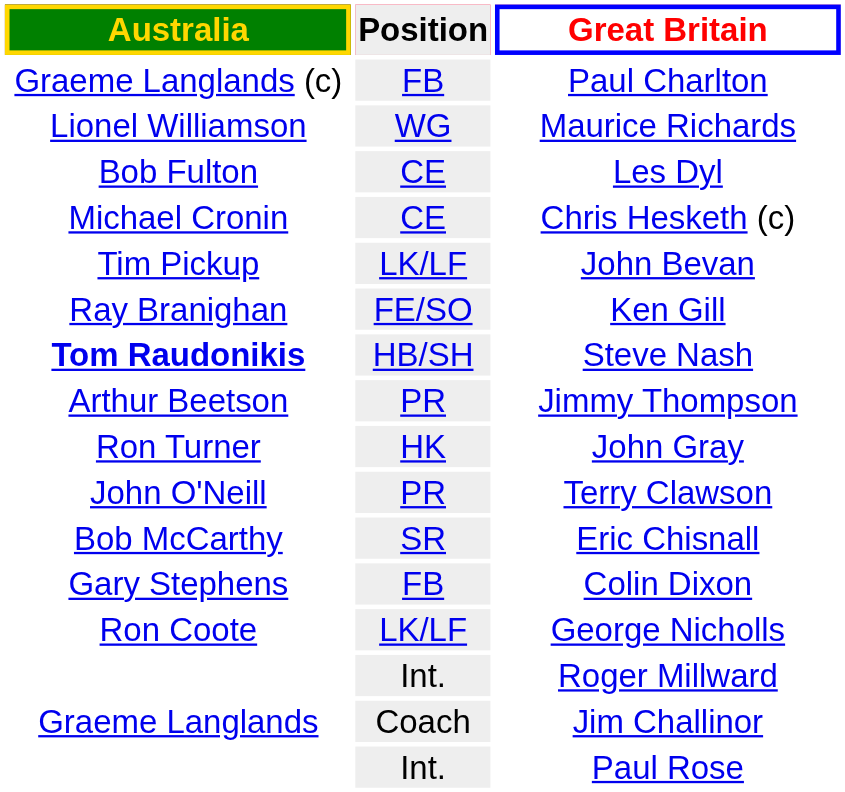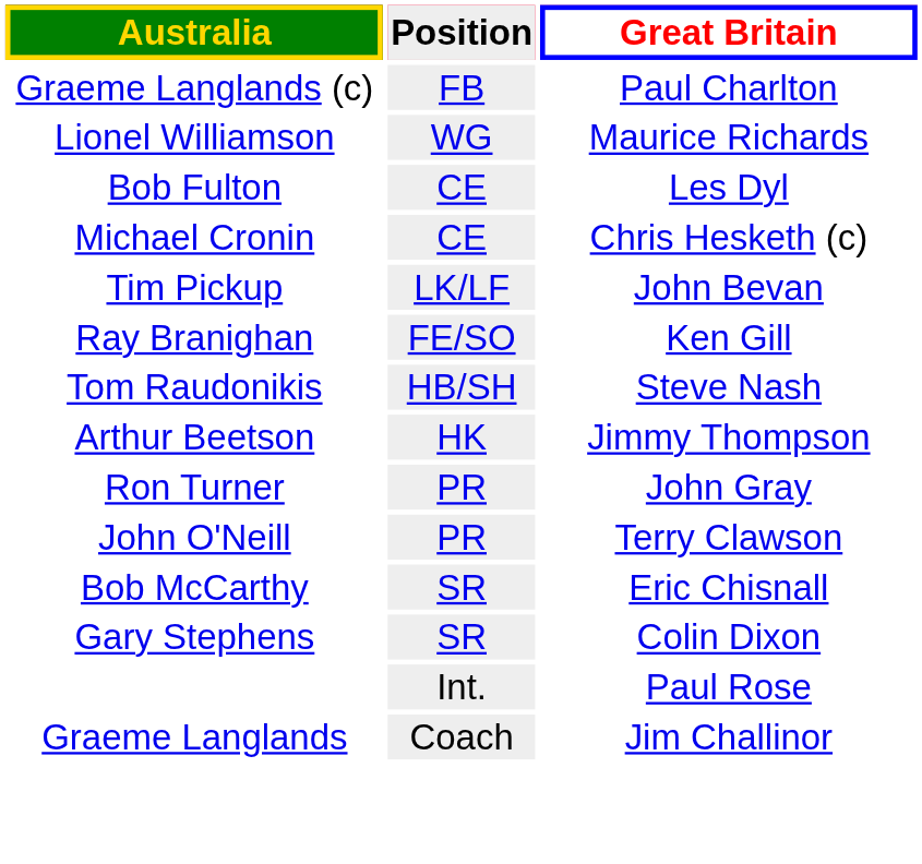 <table align=right style="font-size:90%; margin-left:1em">
 <tr bgcolor=#FF0033>
 <th align="centre" width="145" style="border: 2px solid gold; background: green; color: gold">Australia</th>
 <th align="center" style="background: #eeeeee; color: black">Position</th>
 <th align="centre" width="145" style="border: 2px solid blue; background: white; color: red">Great Britain</th>
 </tr>
 <tr>
 <td align="center"><a href='#'>Graeme Langlands</a> (c)</td>
 <td align="center" style="background: #eeeeee"><a href='#'>FB</a></td>
 <td align="center"><a href='#'>Paul Charlton</a></td>
 </tr>
 <tr>
 <td align="center"><a href='#'>Lionel Williamson</a></td>
 <td align="center" style="background: #eeeeee"><a href='#'>WG</a></td>
 <td align="center"><a href='#'>Maurice Richards</a></td>
 </tr>
 <tr>
 <td align="center"><a href='#'>Bob Fulton</a></td>
 <td align="center" style="background: #eeeeee"><a href='#'>CE</a></td>
 <td align="center"><a href='#'>Les Dyl</a></td>
 </tr>
 <tr>
 <td align="center"><a href='#'>Michael Cronin</a></td>
 <td align="center" style="background: #eeeeee"><a href='#'>CE</a></td>
 <td align="center"><a href='#'>Chris Hesketh</a> (c)</td>
 </tr>
 <tr>
 <td align="center"><a href='#'>Tim Pickup</a></td>
 <td align="center" style="background: #eeeeee"><a href='#'>LK/LF</a></td>
 <td align="center"><a href='#'>John Bevan</a></td>
 </tr>
 <tr>
 <td align="center"><a href='#'>Ray Branighan</a></td>
 <td align="center" style="background: #eeeeee"><a href='#'>FE/SO</a></td>
 <td align="center"><a href='#'>Ken Gill</a></td>
 </tr>
 <tr>
-<td align="center"><strong><a href='#'>Tom Raudonikis</a></strong></td>
+<td align="center"><a href='#'>Tom Raudonikis</a></td>
 <td align="center" style="background: #eeeeee"><a href='#'>HB/SH</a></td>
 <td align="center"><a href='#'>Steve Nash</a></td>
 </tr>
 <tr>
 <td align="center"><a href='#'>Arthur Beetson</a></td>
-<td align="center" style="background: #eeeeee"><a href='#'>PR</a></td>
+<td align="center" style="background: #eeeeee"><a href='#'>HK</a></td>
 <td align="center"><a href='#'>Jimmy Thompson</a></td>
 </tr>
 <tr>
 <td align="center"><a href='#'>Ron Turner</a></td>
-<td align="center" style="background: #eeeeee"><a href='#'>HK</a></td>
+<td align="center" style="background: #eeeeee"><a href='#'>PR</a></td>
 <td align="center"><a href='#'>John Gray</a></td>
 </tr>
 <tr>
 <td align="center"><a href='#'>John O'Neill</a></td>
 <td align="center" style="background: #eeeeee"><a href='#'>PR</a></td>
 <td align="center"><a href='#'>Terry Clawson</a></td>
 </tr>
 <tr>
 <td align="center"><a href='#'>Bob McCarthy</a></td>
 <td align="center" style="background: #eeeeee"><a href='#'>SR</a></td>
 <td align="center"><a href='#'>Eric Chisnall</a></td>
 </tr>
 <tr>
 <td align="center"><a href='#'>Gary Stephens</a></td>
-<td align="center" style="background: #eeeeee"><a href='#'>FB</a></td>
+<td align="center" style="background: #eeeeee"><a href='#'>SR</a></td>
 <td align="center"><a href='#'>Colin Dixon</a></td>
-</tr>
-<tr>
-<td align="center"><a href='#'>Ron Coote</a></td>
-<td align="center" style="background: #eeeeee"><a href='#'>LK/LF</a></td>
-<td align="center"><a href='#'>George Nicholls</a></td>
 </tr>
 <tr>
 <td align="center"></td>
 <td align="center" style="background: #eeeeee">Int.</td>
-<td align="center"><a href='#'>Roger Millward</a></td>
+<td align="center"><a href='#'>Paul Rose</a></td>
 </tr>
 <tr>
 <td align="center"><a href='#'>Graeme Langlands</a></td>
 <td align="center" style="background: #eeeeee">Coach</td>
 <td align="center"><a href='#'>Jim Challinor</a></td>
 </tr>
-<tr>
-<td align="center"></td>
-<td align="center" style="background: #eeeeee">Int.</td>
-<td align="center"><a href='#'>Paul Rose</a></td>
-</tr>
 </table>
